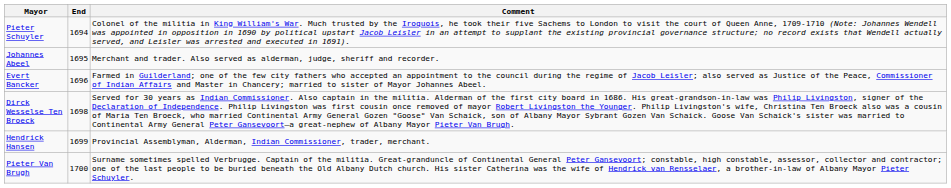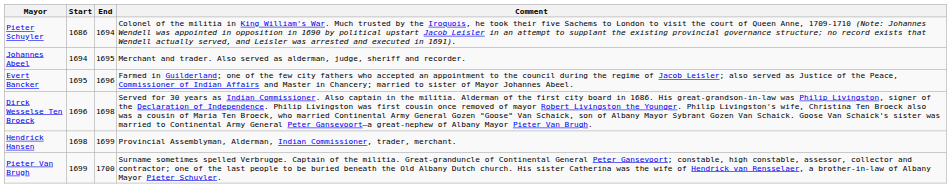 <table class="wikitable">
 <tr>
 <th>Mayor</th>
+<th>Start</th>
 <th>End</th>
 <th>Comment</th>
 </tr>
 <tr>
 <td><a href='#'>Pieter Schuyler</a></td>
+<td>1686</td>
 <td>1694</td>
 <td>Colonel of the militia in <a href='#'>King William's War</a>. Much trusted by the <a href='#'>Iroquois</a>, he took their five Sachems to London to visit the court of Queen Anne, 1709-1710 <em>(Note: Johannes Wendell was appointed in opposition in 1690 by political upstart <a href='#'>Jacob Leisler</a> in an attempt to supplant the existing provincial governance structure; no record exists that Wendell actually served, and Leisler was arrested and executed in 1691).</em></td>
 </tr>
 <tr>
 <td><a href='#'>Johannes Abeel</a></td>
+<td>1694</td>
 <td>1695</td>
 <td>Merchant and trader. Also served as alderman, judge, sheriff and recorder.</td>
 </tr>
 <tr>
 <td><a href='#'>Evert Bancker</a></td>
+<td>1695</td>
 <td>1696</td>
 <td>Farmed in <a href='#'>Guilderland</a>; one of the few city fathers who accepted an appointment to the council during the regime of <a href='#'>Jacob Leisler</a>; also served as Justice of the Peace, <a href='#'>Commissioner of Indian Affairs</a> and Master in Chancery; married to sister of  Mayor Johannes Abeel.</td>
 </tr>
 <tr>
 <td><a href='#'>Dirck Wesselse Ten Broeck</a></td>
+<td>1696</td>
 <td>1698</td>
 <td>Served for 30 years as <a href='#'>Indian Commissioner</a>. Also captain in the militia. Alderman of the first city board in 1686. His great-grandson-in-law was <a href='#'>Philip Livingston</a>, signer of the <a href='#'>Declaration of Independence</a>. Philip Livingston was first cousin once removed of mayor <a href='#'>Robert Livingston the Younger</a>. Philip Livingston's wife, Christina Ten Broeck also was a cousin of Maria Ten Broeck, who married Continental Army General Gozen "Goose" Van Schaick, son of Albany Mayor Sybrant Gozen Van Schaick. Goose Van Schaick's sister was married to Continental Army General <a href='#'>Peter Gansevoort</a>—a great-nephew of Albany Mayor <a href='#'>Pieter Van Brugh</a>.</td>
 </tr>
 <tr>
 <td><a href='#'>Hendrick Hansen</a></td>
+<td>1698</td>
 <td>1699</td>
 <td>Provincial Assemblyman, Alderman, <a href='#'>Indian Commissioner</a>, trader, merchant.</td>
 </tr>
 <tr>
 <td><a href='#'>Pieter Van Brugh</a></td>
+<td>1699</td>
 <td>1700</td>
 <td>Surname sometimes spelled Verbrugge. Captain of the militia. Great-granduncle of Continental General <a href='#'>Peter Gansevoort</a>; constable, high constable, assessor, collector and contractor; one of the last people to be buried beneath the Old Albany Dutch church. His sister Catherina was the wife of <a href='#'>Hendrick van Rensselaer</a>, a brother-in-law of Albany Mayor <a href='#'>Pieter Schuyler</a>.</td>
 </tr>
 </table>
